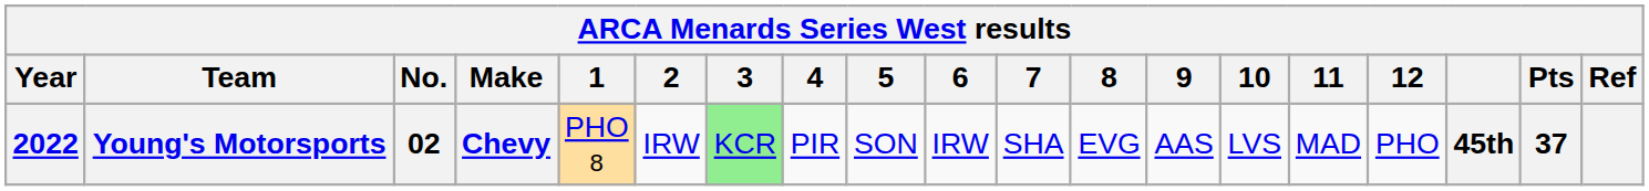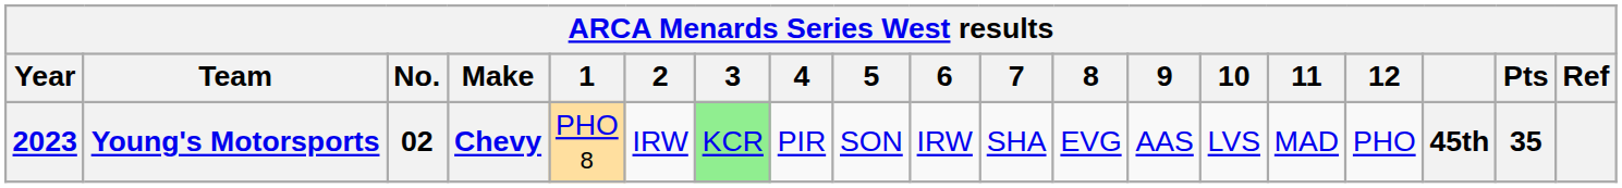 <table class="wikitable" style="text-align:center; font-size:75%">
 <tr>
 <th colspan=19><a href='#'>ARCA Menards Series West</a> results</th>
 </tr>
 <tr>
 <th>Year</th>
 <th>Team</th>
 <th>No.</th>
 <th>Make</th>
 <th>1</th>
 <th>2</th>
 <th>3</th>
 <th>4</th>
 <th>5</th>
 <th>6</th>
 <th>7</th>
 <th>8</th>
 <th>9</th>
 <th>10</th>
 <th>11</th>
 <th>12</th>
 <th></th>
 <th>Pts</th>
 <th>Ref</th>
 </tr>
 <tr>
-<th><a href='#'>2022</a></th>
+<th><a href='#'>2023</a></th>
 <th><a href='#'>Young's Motorsports</a></th>
 <th>02</th>
 <th><a href='#'>Chevy</a></th>
 <td style="background:#FFDF9F;"><a href='#'>PHO</a><br><small>8</small></td>
 <td><a href='#'>IRW</a></td>
 <td style="background: lightgreen;"><a href='#'>KCR</a></td>
 <td><a href='#'>PIR</a></td>
 <td><a href='#'>SON</a></td>
 <td><a href='#'>IRW</a></td>
 <td><a href='#'>SHA</a></td>
 <td><a href='#'>EVG</a></td>
 <td><a href='#'>AAS</a></td>
 <td><a href='#'>LVS</a></td>
 <td><a href='#'>MAD</a></td>
 <td><a href='#'>PHO</a></td>
 <th>45th</th>
-<th>37</th>
+<th>35</th>
 <th></th>
 </tr>
 </table>
